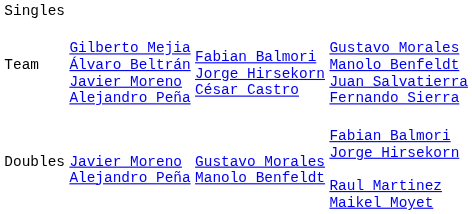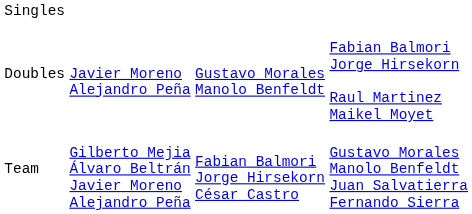 <table>
 <tr>
 <td>Singles</td>
 <td></td>
 <td></td>
 <td><br></td>
 </tr>
 <tr>
+<td>Doubles</td>
+<td><br><a href='#'>Javier Moreno</a><br><a href='#'>Alejandro Peña</a></td>
+<td><br><a href='#'>Gustavo Morales</a><br><a href='#'>Manolo Benfeldt</a></td>
+<td><br><a href='#'>Fabian Balmori</a><br><a href='#'>Jorge Hirsekorn</a><br><br><a href='#'>Raul Martinez</a><br><a href='#'>Maikel Moyet</a></td>
+</tr>
+<tr>
 <td>Team</td>
 <td><br><a href='#'>Gilberto Mejia</a><br><a href='#'>Álvaro Beltrán</a><br><a href='#'>Javier Moreno</a><br><a href='#'>Alejandro Peña</a></td>
 <td><br><a href='#'>Fabian Balmori</a><br><a href='#'>Jorge Hirsekorn</a><br><a href='#'>César Castro</a></td>
 <td><br><a href='#'>Gustavo Morales</a><br><a href='#'>Manolo Benfeldt</a><br><a href='#'>Juan Salvatierra</a><br><a href='#'>Fernando Sierra</a></td>
 </tr>
-<tr>
-<td>Doubles</td>
-<td><br><a href='#'>Javier Moreno</a><br><a href='#'>Alejandro Peña</a></td>
-<td><br><a href='#'>Gustavo Morales</a><br><a href='#'>Manolo Benfeldt</a></td>
-<td><br><a href='#'>Fabian Balmori</a><br><a href='#'>Jorge Hirsekorn</a><br><br><a href='#'>Raul Martinez</a><br><a href='#'>Maikel Moyet</a></td>
-</tr>
 </table>
